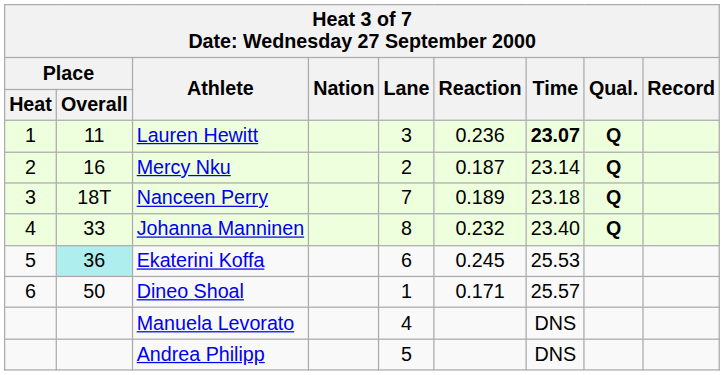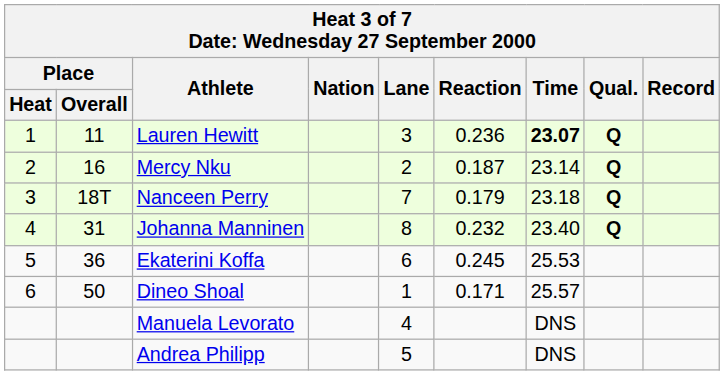 <table class="wikitable sortable">
 <tr>
 <th colspan=9>Heat 3 of 7 <br> Date: Wednesday 27 September 2000 <br></th>
 </tr>
 <tr>
 <th colspan=2>Place</th>
 <th rowspan=2>Athlete</th>
 <th rowspan=2>Nation</th>
 <th rowspan=2>Lane</th>
 <th rowspan=2>Reaction</th>
 <th rowspan=2>Time</th>
 <th rowspan=2>Qual.</th>
 <th rowspan=2>Record</th>
 </tr>
 <tr>
 <th>Heat</th>
 <th>Overall</th>
 </tr>
 <tr bgcolor = "eeffdd">
 <td align="center">1</td>
 <td align="center">11</td>
 <td align="left"><a href='#'>Lauren Hewitt</a></td>
 <td align="left"></td>
 <td align="center">3</td>
 <td align="center">0.236</td>
 <td align="center"><strong>23.07</strong></td>
 <td align="center"><strong>Q </strong></td>
 <td align="center"></td>
 </tr>
 <tr bgcolor = "eeffdd">
 <td align="center">2</td>
 <td align="center">16</td>
 <td align="left"><a href='#'>Mercy Nku</a></td>
 <td align="left"></td>
 <td align="center">2</td>
 <td align="center">0.187</td>
 <td align="center">23.14</td>
 <td align="center"><strong>Q </strong></td>
 <td align="center"></td>
 </tr>
 <tr bgcolor = "eeffdd">
 <td align="center">3</td>
 <td align="center">18T</td>
 <td align="left"><a href='#'>Nanceen Perry</a></td>
 <td align="left"></td>
 <td align="center">7</td>
-<td align="center">0.189</td>
+<td align="center">0.179</td>
 <td align="center">23.18</td>
 <td align="center"><strong>Q</strong></td>
 <td align="center"></td>
 </tr>
 <tr bgcolor = "eeffdd">
 <td align="center">4</td>
-<td align="center">33</td>
+<td align="center">31</td>
 <td align="left"><a href='#'>Johanna Manninen</a></td>
 <td align="left"></td>
 <td align="center">8</td>
 <td align="center">0.232</td>
 <td align="center">23.40</td>
 <td align="center"><strong>Q</strong></td>
 <td align="center"></td>
 </tr>
 <tr>
 <td align="center">5</td>
-<td align="center" style="background: paleturquoise;">36</td>
+<td align="center">36</td>
 <td align="left"><a href='#'>Ekaterini Koffa</a></td>
 <td align="left"></td>
 <td align="center">6</td>
 <td align="center">0.245</td>
 <td align="center">25.53</td>
 <td align="center"></td>
 <td align="center"></td>
 </tr>
 <tr>
 <td align="center">6</td>
 <td align="center">50</td>
 <td align="left"><a href='#'>Dineo Shoal</a></td>
 <td align="left"></td>
 <td align="center">1</td>
 <td align="center">0.171</td>
 <td align="center">25.57</td>
 <td align="center"></td>
 <td align="center"></td>
 </tr>
 <tr>
 <td align="center"></td>
 <td align="center"></td>
 <td align="left"><a href='#'>Manuela Levorato</a></td>
 <td align="left"></td>
 <td align="center">4</td>
 <td align="center"></td>
 <td align="center">DNS</td>
 <td align="center"></td>
 <td align="center"></td>
 </tr>
 <tr>
 <td align="center"></td>
 <td align="center"></td>
 <td align="left"><a href='#'>Andrea Philipp</a></td>
 <td align="left"></td>
 <td align="center">5</td>
 <td align="center"></td>
 <td align="center">DNS</td>
 <td align="center"></td>
 <td align="center"></td>
 </tr>
 </table>
